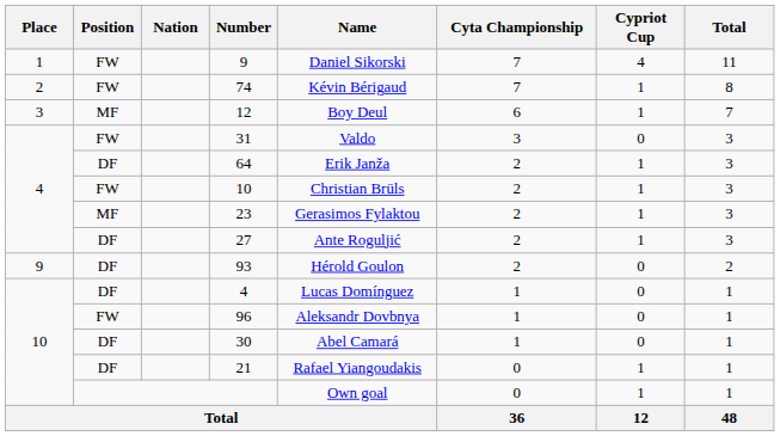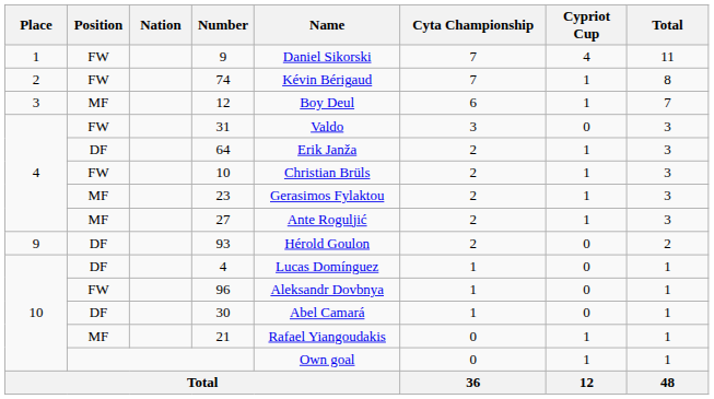 <table class="wikitable" style="font-size: 95%; text-align: center;">
 <tr>
 <th width=60>Place</th>
 <th width=60>Position</th>
 <th width=60>Nation</th>
 <th width=60>Number</th>
 <th width=150>Name</th>
 <th width=150>Cyta Championship</th>
 <th width=80>Cypriot Cup</th>
 <th width=80>Total</th>
 </tr>
 <tr>
 <td>1</td>
 <td>FW</td>
 <td></td>
 <td>9</td>
 <td><a href='#'>Daniel Sikorski</a></td>
 <td>7</td>
 <td>4</td>
 <td>11</td>
 </tr>
 <tr>
 <td>2</td>
 <td>FW</td>
 <td></td>
 <td>74</td>
 <td><a href='#'>Kévin Bérigaud</a></td>
 <td>7</td>
 <td>1</td>
 <td>8</td>
 </tr>
 <tr>
 <td>3</td>
 <td>MF</td>
 <td></td>
 <td>12</td>
 <td><a href='#'>Boy Deul</a></td>
 <td>6</td>
 <td>1</td>
 <td>7</td>
 </tr>
 <tr>
 <td rowspan="5">4</td>
 <td>FW</td>
 <td></td>
 <td>31</td>
 <td><a href='#'>Valdo</a></td>
 <td>3</td>
 <td>0</td>
 <td>3</td>
 </tr>
 <tr>
 <td>DF</td>
 <td></td>
 <td>64</td>
 <td><a href='#'>Erik Janža</a></td>
 <td>2</td>
 <td>1</td>
 <td>3</td>
 </tr>
 <tr>
 <td>FW</td>
 <td></td>
 <td>10</td>
 <td><a href='#'>Christian Brüls</a></td>
 <td>2</td>
 <td>1</td>
 <td>3</td>
 </tr>
 <tr>
 <td>MF</td>
 <td></td>
 <td>23</td>
 <td><a href='#'>Gerasimos Fylaktou</a></td>
 <td>2</td>
 <td>1</td>
 <td>3</td>
 </tr>
 <tr>
-<td>DF</td>
+<td>MF</td>
 <td></td>
 <td>27</td>
 <td><a href='#'>Ante Roguljić</a></td>
 <td>2</td>
 <td>1</td>
 <td>3</td>
 </tr>
 <tr>
 <td>9</td>
 <td>DF</td>
 <td></td>
 <td>93</td>
 <td><a href='#'>Hérold Goulon</a></td>
 <td>2</td>
 <td>0</td>
 <td>2</td>
 </tr>
 <tr>
 <td rowspan="5">10</td>
 <td>DF</td>
 <td></td>
 <td>4</td>
 <td><a href='#'>Lucas Domínguez</a></td>
 <td>1</td>
 <td>0</td>
 <td>1</td>
 </tr>
 <tr>
 <td>FW</td>
 <td></td>
 <td>96</td>
 <td><a href='#'>Aleksandr Dovbnya</a></td>
 <td>1</td>
 <td>0</td>
 <td>1</td>
 </tr>
 <tr>
 <td>DF</td>
 <td></td>
 <td>30</td>
 <td><a href='#'>Abel Camará</a></td>
 <td>1</td>
 <td>0</td>
 <td>1</td>
 </tr>
 <tr>
-<td>DF</td>
+<td>MF</td>
 <td></td>
 <td>21</td>
 <td><a href='#'>Rafael Yiangoudakis</a></td>
 <td>0</td>
 <td>1</td>
 <td>1</td>
 </tr>
 <tr>
 <td colspan="3"></td>
 <td><a href='#'>Own goal</a></td>
 <td>0</td>
 <td>1</td>
 <td>1</td>
 </tr>
 <tr>
 <th colspan=5>Total</th>
 <th>36</th>
 <th>12</th>
 <th>48</th>
 </tr>
 </table>
